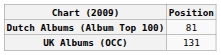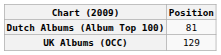 <table class="wikitable sortable plainrowheaders" style="text-align:center">
 <tr>
 <th scope="col">Chart (2009)</th>
 <th scope="col">Position</th>
 </tr>
 <tr>
 <th scope="row">Dutch Albums (Album Top 100)</th>
 <td>81</td>
 </tr>
 <tr>
 <th scope="row">UK Albums (OCC)</th>
-<td>131</td>
+<td>129</td>
 </tr>
 </table>
